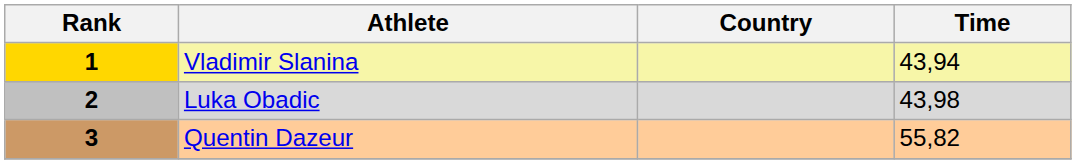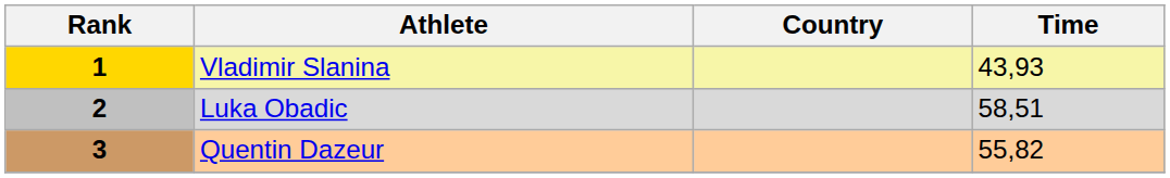 <table class="wikitable" width=80% style="font-size:100%; text-align:left;">
 <tr>
 <th>Rank</th>
 <th>Athlete</th>
 <th>Country</th>
 <th>Time</th>
 </tr>
 <tr align="center" valign="top" bgcolor="#F7F6A8">
 <th style="background:#ffd700;">1</th>
 <td align="left"><a href='#'>Vladimir Slanina</a></td>
 <td align="left"></td>
-<td align="left">43,94</td>
+<td align="left">43,93</td>
 </tr>
 <tr align="center" valign="top" bgcolor="#D9D9D9">
 <th style="background:#c0c0c0;">2</th>
 <td align="left"><a href='#'>Luka Obadic</a></td>
 <td align="left"></td>
-<td align="left">43,98</td>
+<td align="left">58,51</td>
 </tr>
 <tr align="center" valign="top" bgcolor="#FFCC99">
 <th style="background:#cc9966;">3</th>
 <td align="left"><a href='#'>Quentin Dazeur</a></td>
 <td align="left"></td>
 <td align="left">55,82</td>
 </tr>
 <tr align="center" valign="top" bgcolor="#FFFFFF">
 </tr>
 </table>
